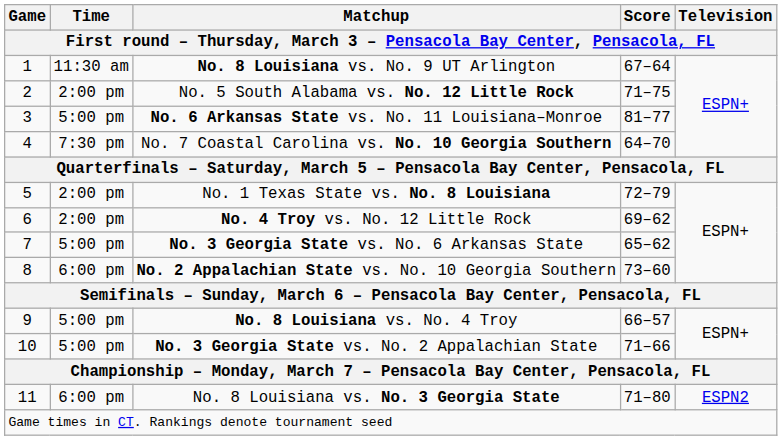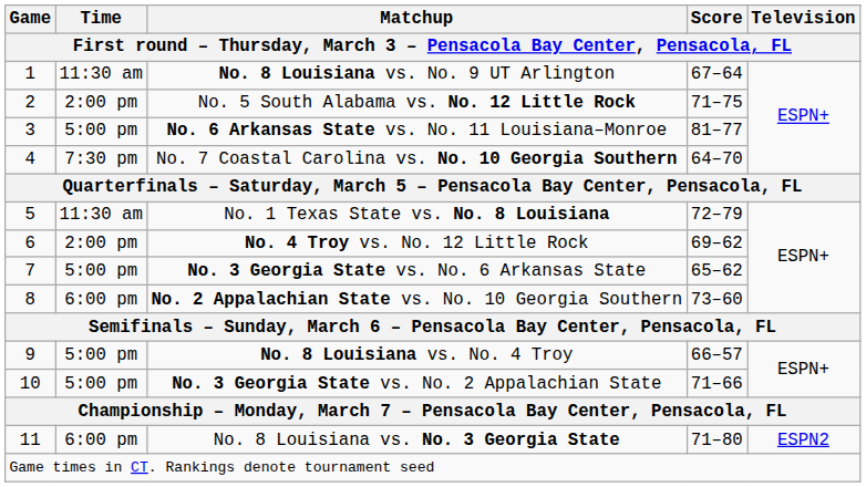 <table class="wikitable" style="font-size: 95%;text-align:center">
 <tr>
 <th>Game</th>
 <th>Time </th>
 <th>Matchup</th>
 <th>Score</th>
 <th>Television</th>
 </tr>
 <tr>
 <th colspan="5">First round – Thursday, March 3 – <a href='#'>Pensacola Bay Center</a>, <a href='#'>Pensacola, FL</a></th>
 </tr>
 <tr>
 <td>1</td>
 <td>11:30 am</td>
 <td><strong>No. 8 Louisiana</strong> vs. No. 9 UT Arlington</td>
 <td>67–64</td>
 <td rowspan="4"><a href='#'>ESPN+</a></td>
 </tr>
 <tr>
 <td>2</td>
 <td>2:00 pm</td>
 <td>No. 5 South Alabama vs. <strong>No. 12 Little Rock</strong></td>
 <td>71–75</td>
 </tr>
 <tr>
 <td>3</td>
 <td>5:00 pm</td>
 <td><strong>No. 6 Arkansas State</strong> vs. No. 11 Louisiana–Monroe</td>
 <td>81–77</td>
 </tr>
 <tr>
 <td>4</td>
 <td>7:30 pm</td>
 <td>No. 7 Coastal Carolina vs. <strong>No. 10 Georgia Southern</strong></td>
 <td>64–70</td>
 </tr>
 <tr>
 <th colspan="5">Quarterfinals – Saturday, March 5 – Pensacola Bay Center, Pensacola, FL</th>
 </tr>
 <tr>
 <td>5</td>
-<td>2:00 pm</td>
+<td>11:30 am</td>
 <td>No. 1 Texas State vs. <strong>No. 8 Louisiana</strong></td>
 <td>72–79</td>
 <td rowspan="4">ESPN+</td>
 </tr>
 <tr>
 <td>6</td>
 <td>2:00 pm</td>
 <td><strong>No. 4 Troy</strong> vs. No. 12 Little Rock</td>
 <td>69–62</td>
 </tr>
 <tr>
 <td>7</td>
 <td>5:00 pm</td>
 <td><strong>No. 3 Georgia State</strong> vs. No. 6 Arkansas State</td>
 <td>65–62</td>
 </tr>
 <tr>
 <td>8</td>
 <td>6:00 pm</td>
 <td><strong>No. 2 Appalachian State</strong> vs. No. 10 Georgia Southern</td>
 <td>73–60</td>
 </tr>
 <tr>
 <th colspan="5">Semifinals – Sunday, March 6 – Pensacola Bay Center, Pensacola, FL</th>
 </tr>
 <tr>
 <td>9</td>
 <td>5:00 pm</td>
 <td><strong>No. 8 Louisiana</strong> vs. No. 4 Troy</td>
 <td>66–57</td>
 <td rowspan="2">ESPN+</td>
 </tr>
 <tr>
 <td>10</td>
 <td>5:00 pm</td>
 <td><strong>No. 3 Georgia State</strong> vs. No. 2 Appalachian State</td>
 <td>71–66</td>
 </tr>
 <tr>
 <th colspan="5">Championship – Monday, March 7 – Pensacola Bay Center, Pensacola, FL</th>
 </tr>
 <tr>
 <td>11</td>
 <td>6:00 pm</td>
 <td>No. 8 Louisiana vs. <strong>No. 3 Georgia State</strong></td>
 <td>71–80</td>
 <td><a href='#'>ESPN2</a></td>
 </tr>
 <tr>
 <td colspan="5" align="left"><small>Game times in <a href='#'>CT</a>. Rankings denote tournament seed</small></td>
 </tr>
 </table>
